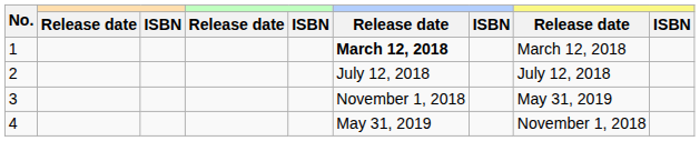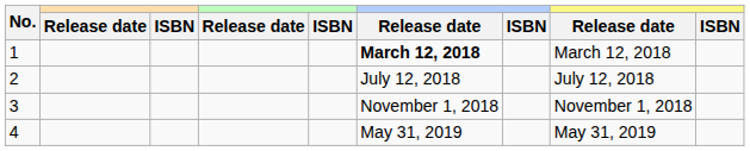 <table class="wikitable">
 <tr>
 <th colspan="1" rowspan="2">No.</th>
 <th colspan="2" style="background-color: #ffdead;"> </th>
 <th colspan="2" style="background-color: #BFFFBF;"></th>
 <th colspan="2" style="background-color: #b2cefe;"></th>
 <th colspan="2" style="background-color: #faf884;"></th>
 </tr>
 <tr>
 <th>Release date</th>
 <th>ISBN</th>
 <th>Release date</th>
 <th>ISBN</th>
 <th>Release date</th>
 <th>ISBN</th>
 <th>Release date</th>
 <th>ISBN</th>
 </tr>
 <tr>
 <td>1</td>
 <td></td>
 <td></td>
 <td></td>
 <td></td>
 <td><strong>March 12, 2018</strong></td>
 <td></td>
 <td>March 12, 2018</td>
 <td></td>
 </tr>
 <tr>
 <td>2</td>
 <td></td>
 <td></td>
 <td></td>
 <td></td>
 <td>July 12, 2018</td>
 <td></td>
 <td>July 12, 2018</td>
 <td></td>
 </tr>
 <tr>
 <td>3</td>
 <td></td>
 <td></td>
 <td></td>
 <td></td>
 <td>November 1, 2018</td>
 <td></td>
-<td>May 31, 2019</td>
+<td>November 1, 2018</td>
 <td></td>
 </tr>
 <tr>
 <td>4</td>
 <td></td>
 <td></td>
 <td></td>
 <td></td>
 <td>May 31, 2019</td>
 <td></td>
-<td>November 1, 2018</td>
+<td>May 31, 2019</td>
 <td></td>
 </tr>
 </table>
